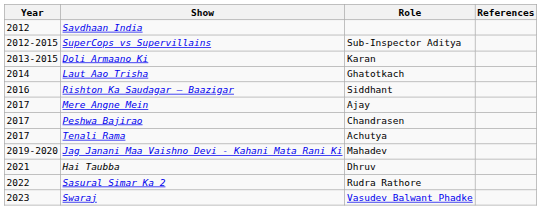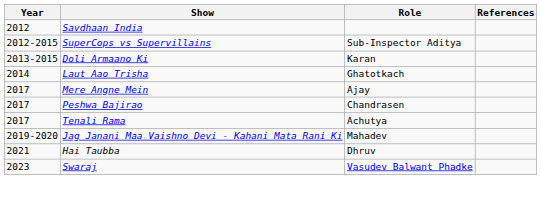 <table class="wikitable">
 <tr>
 <th>Year</th>
 <th>Show</th>
 <th>Role</th>
 <th>References</th>
 </tr>
 <tr>
 <td>2012</td>
 <td><em><a href='#'>Savdhaan India</a></em></td>
 <td></td>
 <td></td>
 </tr>
 <tr>
 <td>2012-2015</td>
 <td><em><a href='#'>SuperCops vs Supervillains</a></em></td>
 <td>Sub-Inspector Aditya</td>
 <td></td>
 </tr>
 <tr>
 <td>2013-2015</td>
 <td><em><a href='#'>Doli Armaano Ki</a></em></td>
 <td>Karan</td>
 <td></td>
 </tr>
 <tr>
 <td>2014</td>
 <td><em><a href='#'>Laut Aao Trisha</a></em></td>
 <td>Ghatotkach</td>
-<td></td>
-</tr>
-<tr>
-<td>2016</td>
-<td><em><a href='#'>Rishton Ka Saudagar – Baazigar</a></em></td>
-<td>Siddhant</td>
 <td></td>
 </tr>
 <tr>
 <td>2017</td>
 <td><em><a href='#'>Mere Angne Mein</a></em></td>
 <td>Ajay</td>
 <td></td>
 </tr>
 <tr>
 <td>2017</td>
 <td><em><a href='#'>Peshwa Bajirao</a></em></td>
 <td>Chandrasen</td>
 <td></td>
 </tr>
 <tr>
 <td>2017</td>
 <td><em><a href='#'>Tenali Rama</a></em></td>
 <td>Achutya</td>
 <td></td>
 </tr>
 <tr>
 <td>2019-2020</td>
 <td><em><a href='#'>Jag Janani Maa Vaishno Devi - Kahani Mata Rani Ki</a></em></td>
 <td>Mahadev</td>
 <td></td>
 </tr>
 <tr>
 <td>2021</td>
 <td><em>Hai Taubba</em></td>
 <td>Dhruv</td>
 <td></td>
 </tr>
 <tr>
-<td>2022</td>
-<td><em><a href='#'>Sasural Simar Ka 2</a></em></td>
-<td>Rudra Rathore</td>
-<td></td>
-</tr>
-<tr>
 <td>2023</td>
 <td><a href='#'><em>Swaraj</em></a></td>
 <td><a href='#'>Vasudev Balwant Phadke</a></td>
 <td></td>
 </tr>
 </table>
